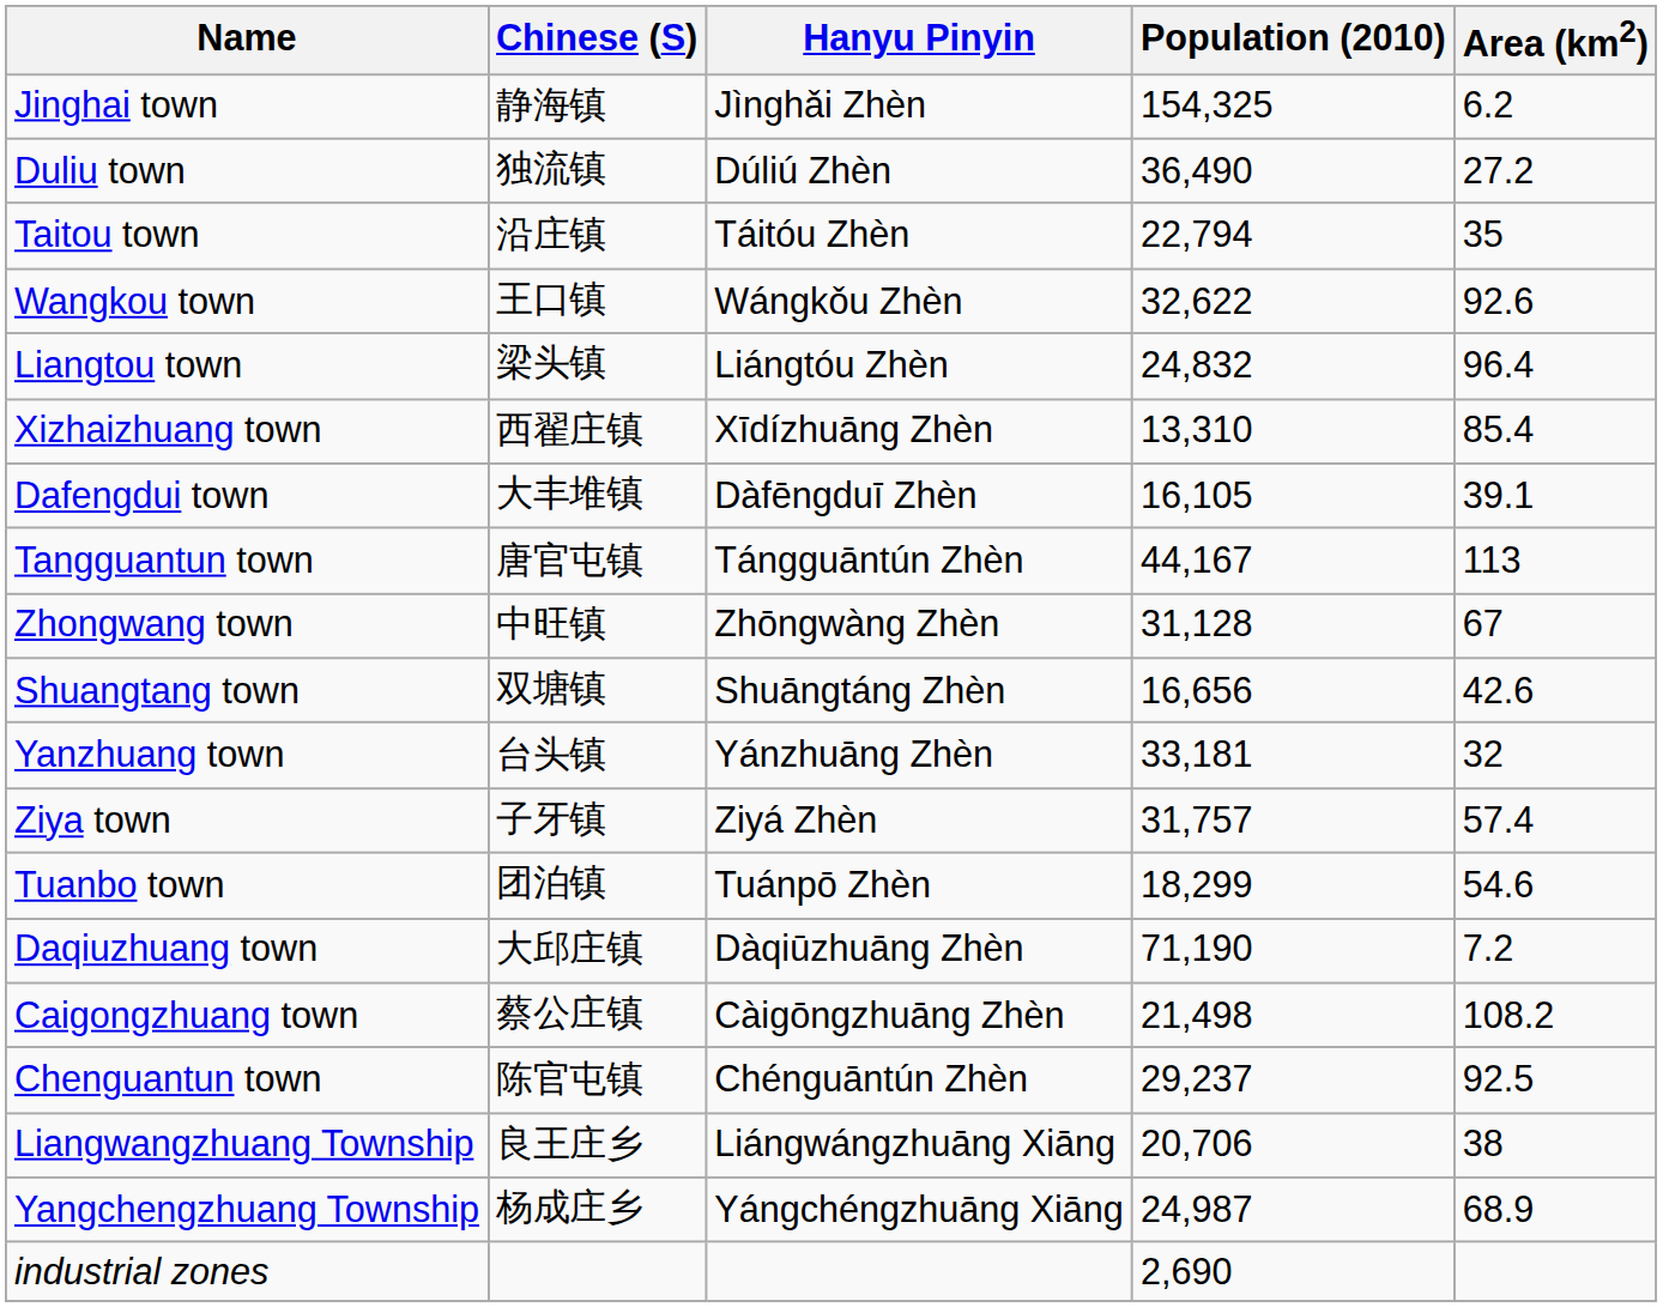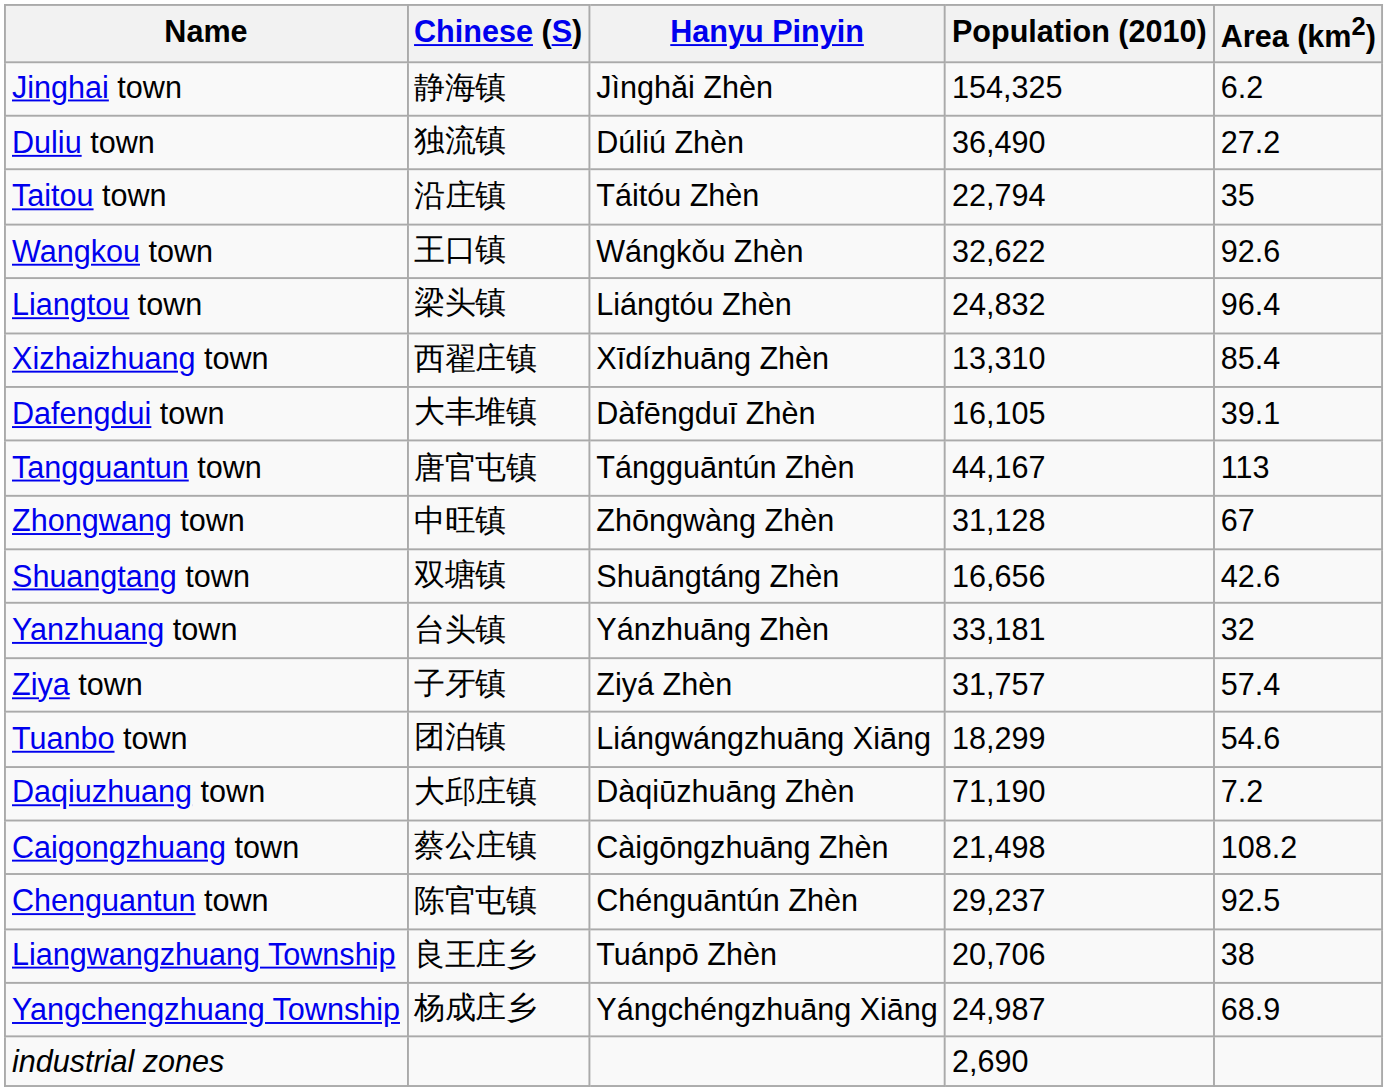 <table class="wikitable">
 <tr>
 <th>Name</th>
 <th><a href='#'>Chinese</a> (<a href='#'>S</a>)</th>
 <th><a href='#'>Hanyu Pinyin</a></th>
 <th>Population (2010)</th>
 <th>Area (km<sup>2</sup>)</th>
 </tr>
 <tr>
 <td><a href='#'>Jinghai</a> town</td>
 <td>静海镇</td>
 <td>Jìnghǎi Zhèn</td>
 <td>154,325</td>
 <td>6.2</td>
 </tr>
 <tr>
 <td><a href='#'>Duliu</a> town</td>
 <td>独流镇</td>
 <td>Dúliú Zhèn</td>
 <td>36,490</td>
 <td>27.2</td>
 </tr>
 <tr>
 <td><a href='#'>Taitou</a> town</td>
 <td>沿庄镇</td>
 <td>Táitóu Zhèn</td>
 <td>22,794</td>
 <td>35</td>
 </tr>
 <tr>
 <td><a href='#'>Wangkou</a> town</td>
 <td>王口镇</td>
 <td>Wángkǒu Zhèn</td>
 <td>32,622</td>
 <td>92.6</td>
 </tr>
 <tr>
 <td><a href='#'>Liangtou</a> town</td>
 <td>梁头镇</td>
 <td>Liángtóu Zhèn</td>
 <td>24,832</td>
 <td>96.4</td>
 </tr>
 <tr>
 <td><a href='#'>Xizhaizhuang</a> town</td>
 <td>西翟庄镇</td>
 <td>Xīdízhuāng Zhèn</td>
 <td>13,310</td>
 <td>85.4</td>
 </tr>
 <tr>
 <td><a href='#'>Dafengdui</a> town</td>
 <td>大丰堆镇</td>
 <td>Dàfēngduī Zhèn</td>
 <td>16,105</td>
 <td>39.1</td>
 </tr>
 <tr>
 <td><a href='#'>Tangguantun</a> town</td>
 <td>唐官屯镇</td>
 <td>Tángguāntún Zhèn</td>
 <td>44,167</td>
 <td>113</td>
 </tr>
 <tr>
 <td><a href='#'>Zhongwang</a> town</td>
 <td>中旺镇</td>
 <td>Zhōngwàng Zhèn</td>
 <td>31,128</td>
 <td>67</td>
 </tr>
 <tr>
 <td><a href='#'>Shuangtang</a> town</td>
 <td>双塘镇</td>
 <td>Shuāngtáng Zhèn</td>
 <td>16,656</td>
 <td>42.6</td>
 </tr>
 <tr>
 <td><a href='#'>Yanzhuang</a> town</td>
 <td>台头镇</td>
 <td>Yánzhuāng Zhèn</td>
 <td>33,181</td>
 <td>32</td>
 </tr>
 <tr>
 <td><a href='#'>Ziya</a> town</td>
 <td>子牙镇</td>
 <td>Ziyá Zhèn</td>
 <td>31,757</td>
 <td>57.4</td>
 </tr>
 <tr>
 <td><a href='#'>Tuanbo</a> town</td>
 <td>团泊镇</td>
-<td>Tuánpō Zhèn</td>
+<td>Liángwángzhuāng Xiāng</td>
 <td>18,299</td>
 <td>54.6</td>
 </tr>
 <tr>
 <td><a href='#'>Daqiuzhuang</a> town</td>
 <td>大邱庄镇</td>
 <td>Dàqiūzhuāng Zhèn</td>
 <td>71,190</td>
 <td>7.2</td>
 </tr>
 <tr>
 <td><a href='#'>Caigongzhuang</a> town</td>
 <td>蔡公庄镇</td>
 <td>Càigōngzhuāng Zhèn</td>
 <td>21,498</td>
 <td>108.2</td>
 </tr>
 <tr>
 <td><a href='#'>Chenguantun</a> town</td>
 <td>陈官屯镇</td>
 <td>Chénguāntún Zhèn</td>
 <td>29,237</td>
 <td>92.5</td>
 </tr>
 <tr>
 <td><a href='#'>Liangwangzhuang Township</a></td>
 <td>良王庄乡</td>
-<td>Liángwángzhuāng Xiāng</td>
+<td>Tuánpō Zhèn</td>
 <td>20,706</td>
 <td>38</td>
 </tr>
 <tr>
 <td><a href='#'>Yangchengzhuang Township</a></td>
 <td>杨成庄乡</td>
 <td>Yángchéngzhuāng Xiāng</td>
 <td>24,987</td>
 <td>68.9</td>
 </tr>
 <tr>
 <td><em>industrial zones</em></td>
 <td></td>
 <td></td>
 <td>2,690</td>
 <td></td>
 </tr>
 </table>
